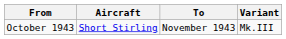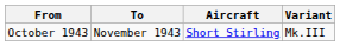 <table class="wikitable">
 <tr>
 <th>From</th>
+<th>To</th>
 <th>Aircraft</th>
-<th>To</th>
 <th>Variant</th>
 </tr>
 <tr>
 <td>October 1943</td>
+<td>November 1943</td>
 <td><a href='#'>Short Stirling</a></td>
-<td>November 1943</td>
 <td>Mk.III</td>
 </tr>
 </table>
